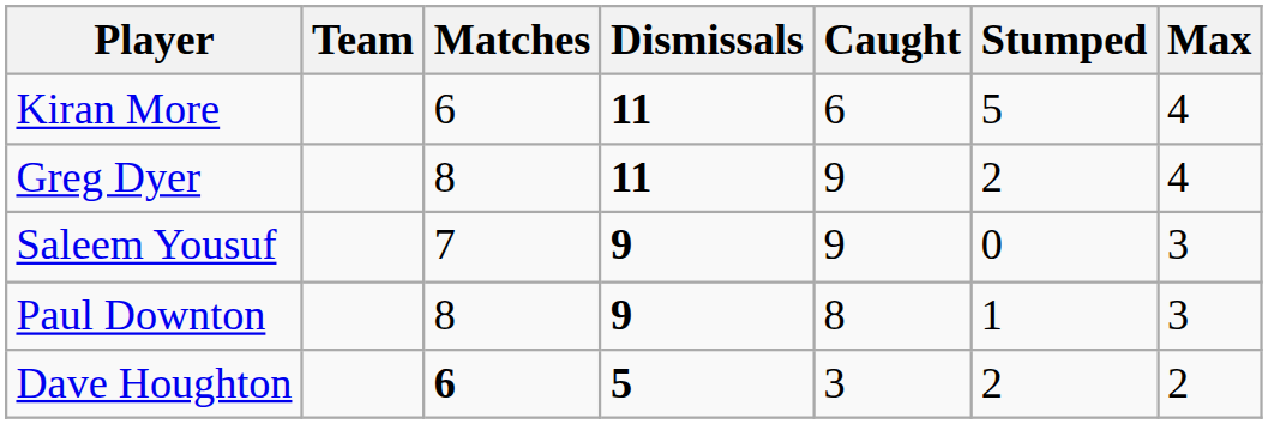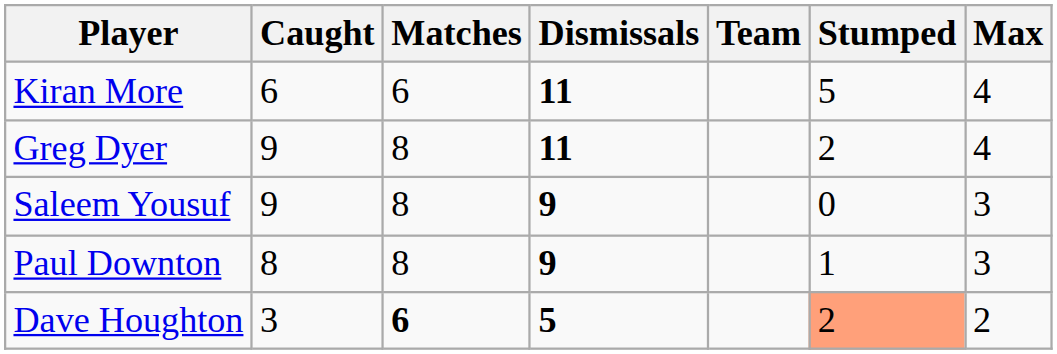 <table class="wikitable">
 <tr>
 <th>Player</th>
-<th>Team</th>
+<th>Caught</th>
 <th>Matches</th>
 <th>Dismissals</th>
-<th>Caught</th>
+<th>Team</th>
 <th>Stumped</th>
 <th>Max</th>
 </tr>
 <tr>
 <td><a href='#'>Kiran More</a></td>
-<td></td>
+<td>6</td>
 <td>6</td>
 <td><strong>11</strong></td>
-<td>6</td>
+<td></td>
 <td>5</td>
 <td>4</td>
 </tr>
 <tr>
 <td><a href='#'>Greg Dyer</a></td>
-<td></td>
+<td>9</td>
 <td>8</td>
 <td><strong> 11</strong></td>
-<td>9</td>
+<td></td>
 <td>2</td>
 <td>4</td>
 </tr>
 <tr>
 <td><a href='#'>Saleem Yousuf</a></td>
+<td>9</td>
+<td>8</td>
+<td><strong>9</strong></td>
 <td></td>
-<td>7</td>
-<td><strong>9</strong></td>
-<td>9</td>
 <td>0</td>
 <td>3</td>
 </tr>
 <tr>
 <td><a href='#'>Paul Downton</a></td>
-<td></td>
+<td>8</td>
 <td>8</td>
 <td><strong>9</strong></td>
-<td>8</td>
+<td></td>
 <td>1</td>
 <td>3</td>
 </tr>
 <tr>
 <td><a href='#'>Dave Houghton</a></td>
-<td></td>
+<td>3</td>
 <td><strong>6</strong></td>
 <td><strong>5</strong></td>
-<td>3</td>
-<td>2</td>
+<td></td>
+<td style="background: lightsalmon;">2</td>
 <td>2</td>
 </tr>
 </table>
